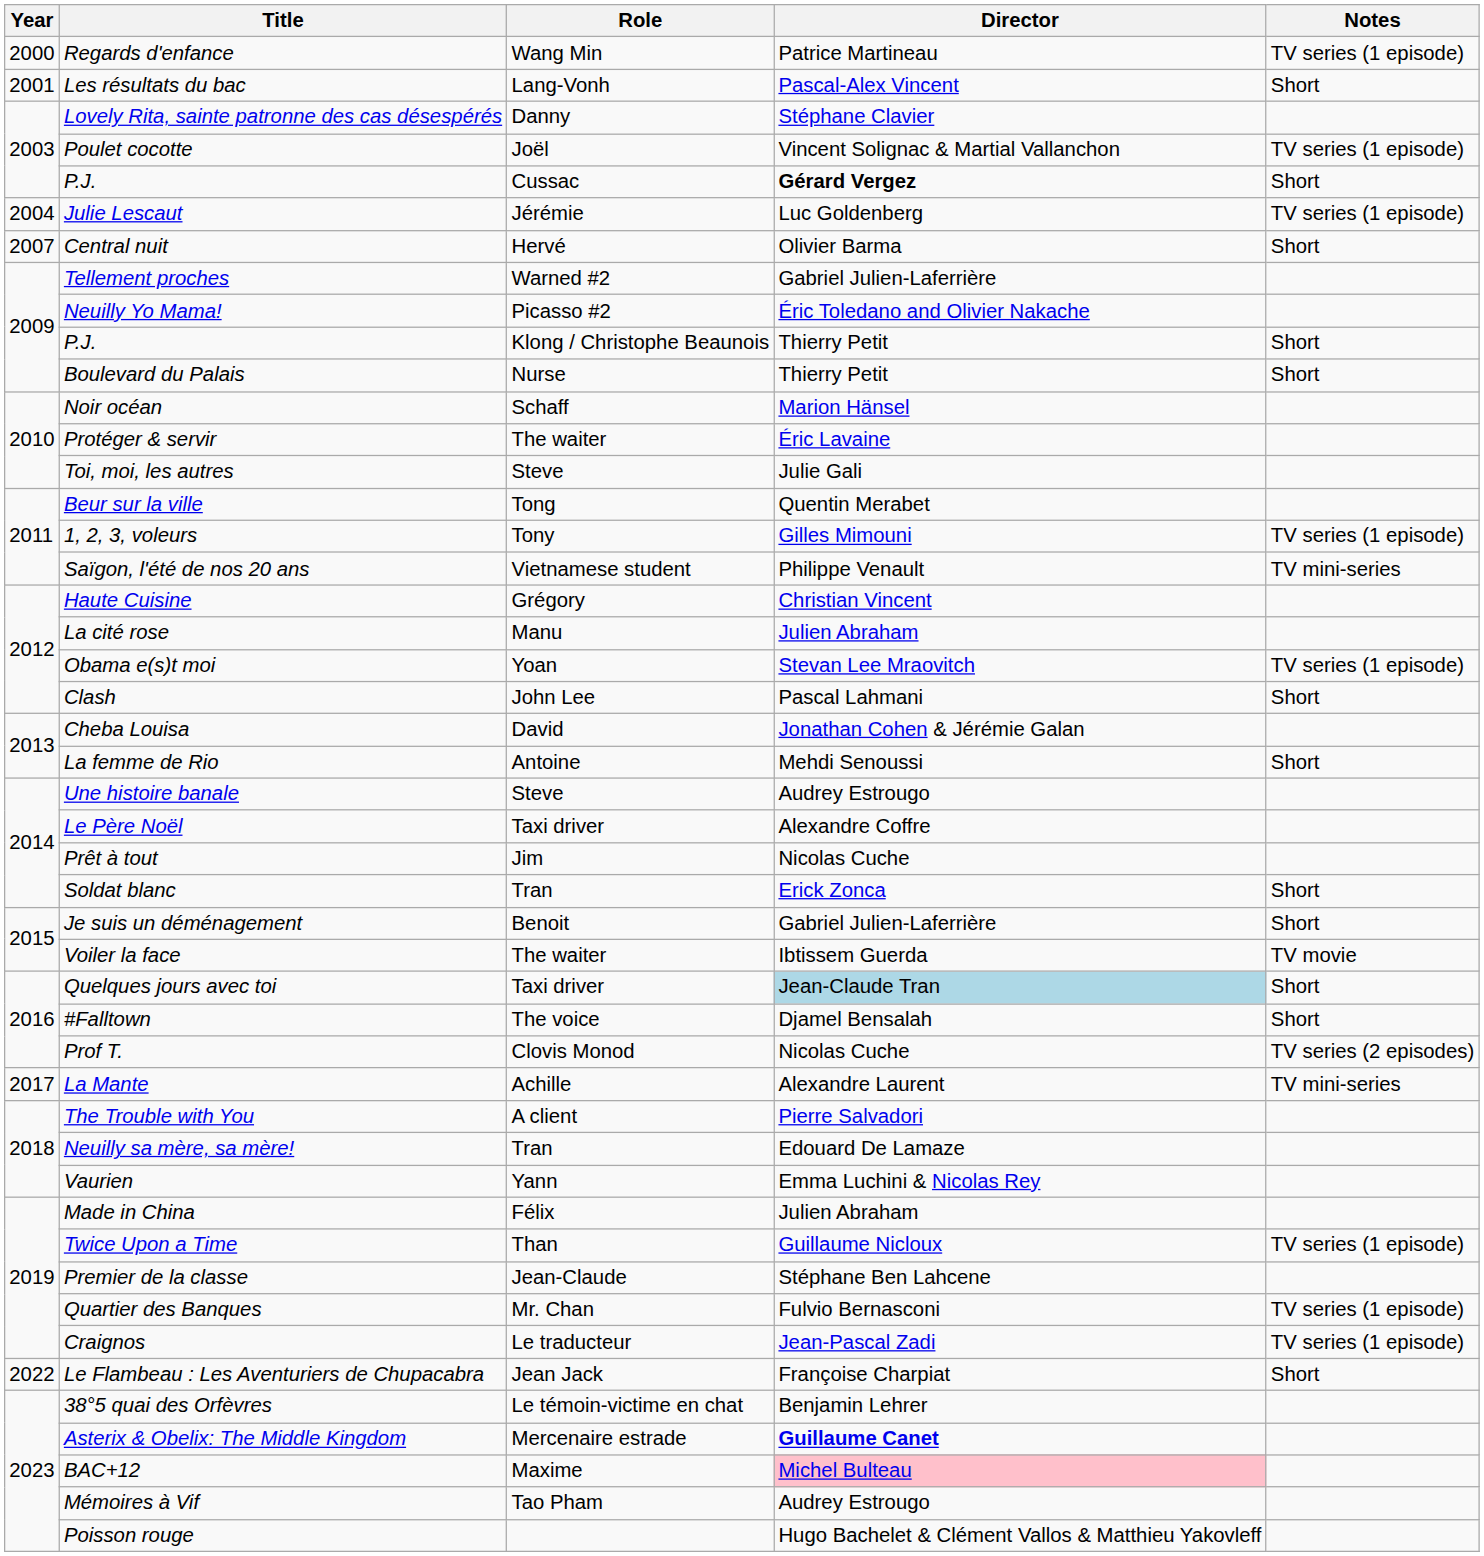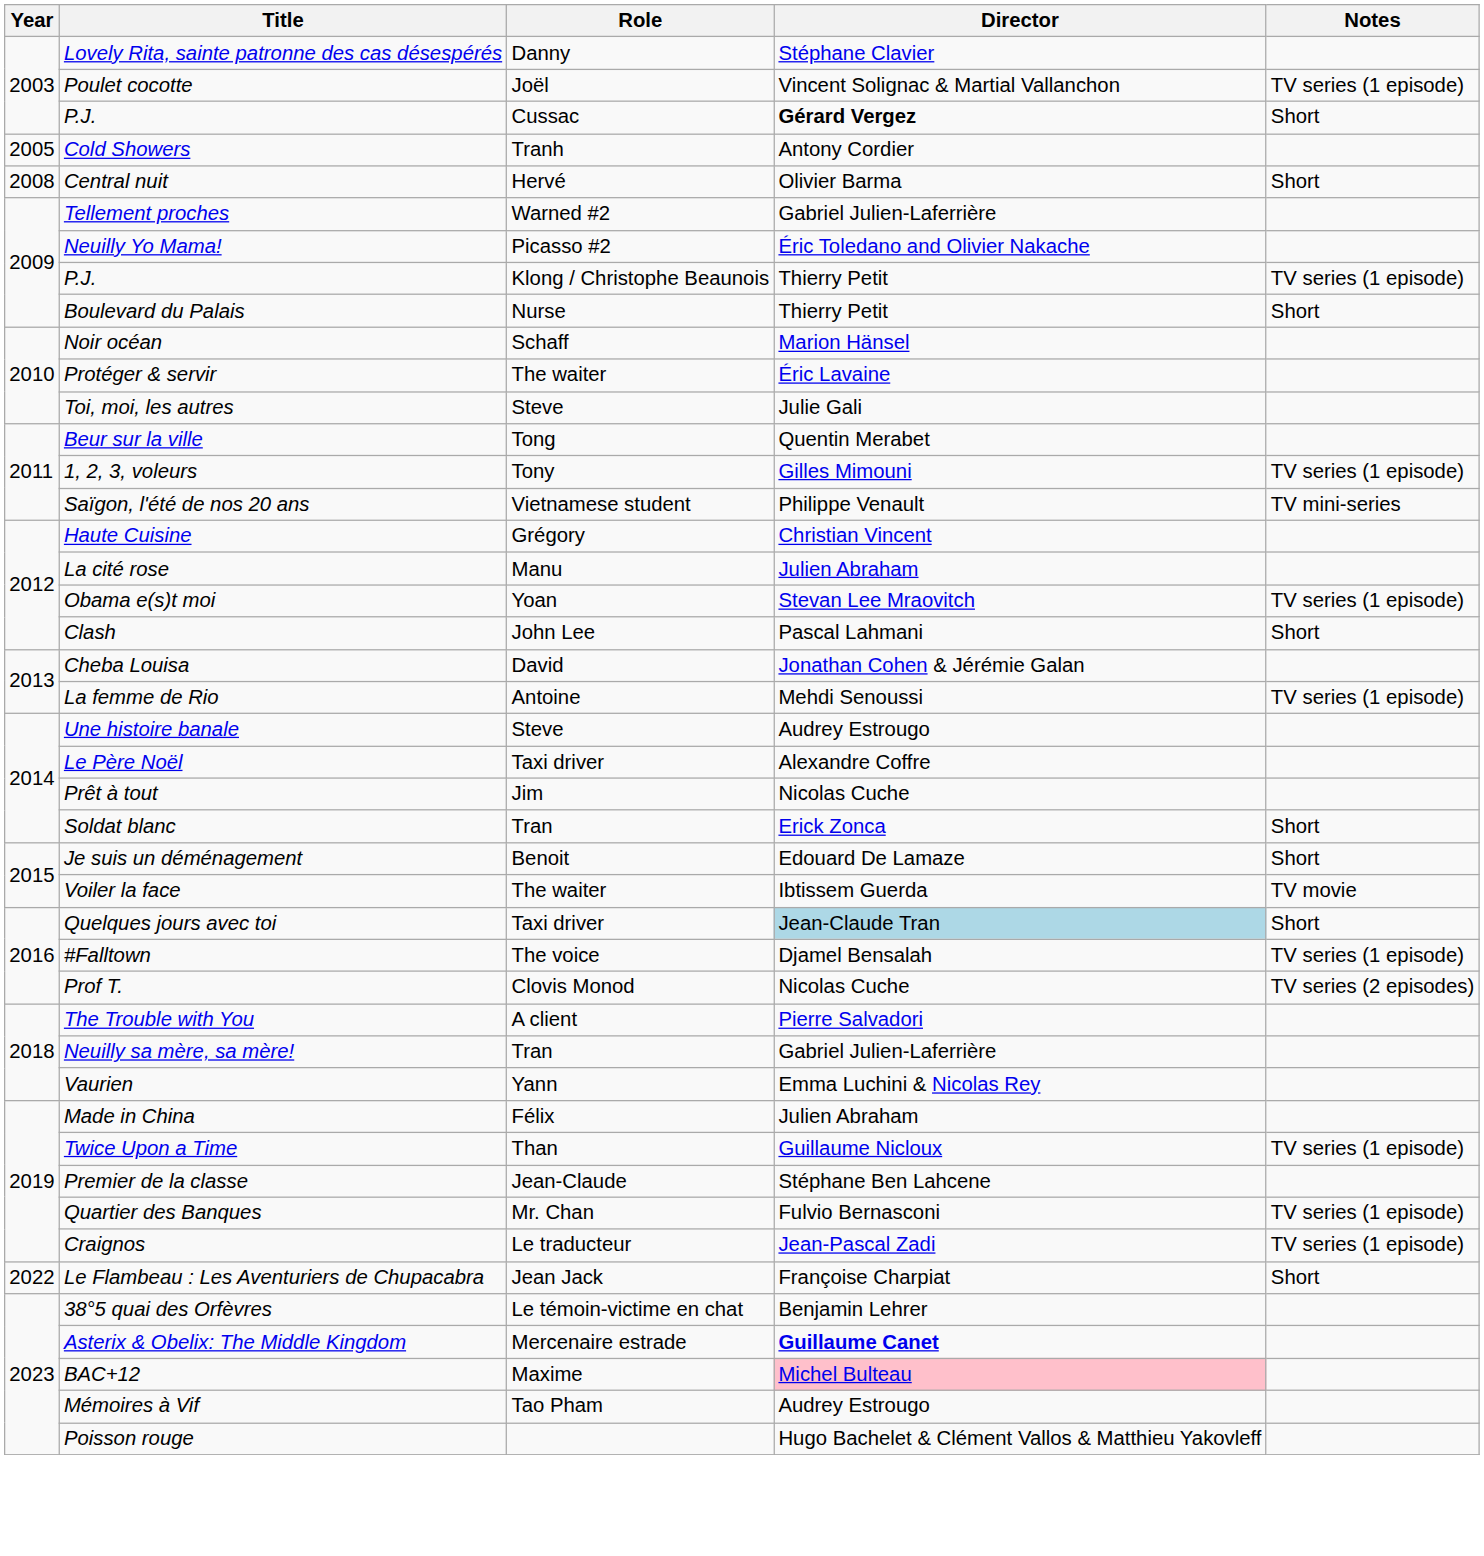 <table class="wikitable">
 <tr>
 <th>Year</th>
 <th>Title</th>
 <th>Role</th>
 <th>Director</th>
 <th>Notes</th>
-</tr>
-<tr>
-<td>2000</td>
-<td><em>Regards d'enfance</em></td>
-<td>Wang Min</td>
-<td>Patrice Martineau</td>
-<td>TV series (1 episode)</td>
-</tr>
-<tr>
-<td>2001</td>
-<td><em>Les résultats du bac</em></td>
-<td>Lang-Vonh</td>
-<td><a href='#'>Pascal-Alex Vincent</a></td>
-<td>Short</td>
 </tr>
 <tr>
 <td rowspan=3>2003</td>
 <td><em><a href='#'>Lovely Rita, sainte patronne des cas désespérés</a></em></td>
 <td>Danny</td>
 <td><a href='#'>Stéphane Clavier</a></td>
 <td></td>
 </tr>
 <tr>
 <td><em>Poulet cocotte</em></td>
 <td>Joël</td>
 <td>Vincent Solignac & Martial Vallanchon</td>
 <td>TV series (1 episode)</td>
 </tr>
 <tr>
 <td><em>P.J.</em></td>
 <td>Cussac</td>
 <td><strong>Gérard Vergez</strong></td>
 <td>Short</td>
 </tr>
 <tr>
-<td>2004</td>
-<td><em><a href='#'>Julie Lescaut</a></em></td>
-<td>Jérémie</td>
-<td>Luc Goldenberg</td>
-<td>TV series (1 episode)</td>
+<td>2005</td>
+<td><em><a href='#'>Cold Showers</a></em></td>
+<td>Tranh</td>
+<td>Antony Cordier</td>
+<td></td>
 </tr>
 <tr>
-<td>2007</td>
+<td>2008</td>
 <td><em>Central nuit</em></td>
 <td>Hervé</td>
 <td>Olivier Barma</td>
 <td>Short</td>
 </tr>
 <tr>
 <td rowspan=4>2009</td>
 <td><em><a href='#'>Tellement proches</a></em></td>
 <td>Warned #2</td>
 <td>Gabriel Julien-Laferrière</td>
 <td></td>
 </tr>
 <tr>
 <td><em><a href='#'>Neuilly Yo Mama!</a></em></td>
 <td>Picasso #2</td>
 <td><a href='#'>Éric Toledano and Olivier Nakache</a></td>
 <td></td>
 </tr>
 <tr>
 <td><em>P.J.</em></td>
 <td>Klong / Christophe Beaunois</td>
 <td>Thierry Petit</td>
-<td>Short</td>
+<td>TV series (1 episode)</td>
 </tr>
 <tr>
 <td><em>Boulevard du Palais</em></td>
 <td>Nurse</td>
 <td>Thierry Petit</td>
 <td>Short</td>
 </tr>
 <tr>
 <td rowspan=3>2010</td>
 <td><em>Noir océan</em></td>
 <td>Schaff</td>
 <td><a href='#'>Marion Hänsel</a></td>
 <td></td>
 </tr>
 <tr>
 <td><em>Protéger & servir</em></td>
 <td>The waiter</td>
 <td><a href='#'>Éric Lavaine</a></td>
 <td></td>
 </tr>
 <tr>
 <td><em>Toi, moi, les autres</em></td>
 <td>Steve</td>
 <td>Julie Gali</td>
 <td></td>
 </tr>
 <tr>
 <td rowspan=3>2011</td>
 <td><em><a href='#'>Beur sur la ville</a></em></td>
 <td>Tong</td>
 <td>Quentin Merabet</td>
 <td></td>
 </tr>
 <tr>
 <td><em>1, 2, 3, voleurs</em></td>
 <td>Tony</td>
 <td><a href='#'>Gilles Mimouni</a></td>
 <td>TV series (1 episode)</td>
 </tr>
 <tr>
 <td><em>Saïgon, l'été de nos 20 ans</em></td>
 <td>Vietnamese student</td>
 <td>Philippe Venault</td>
 <td>TV mini-series</td>
 </tr>
 <tr>
 <td rowspan=4>2012</td>
 <td><em><a href='#'>Haute Cuisine</a></em></td>
 <td>Grégory</td>
 <td><a href='#'>Christian Vincent</a></td>
 <td></td>
 </tr>
 <tr>
 <td><em>La cité rose</em></td>
 <td>Manu</td>
 <td><a href='#'>Julien Abraham</a></td>
 <td></td>
 </tr>
 <tr>
 <td><em>Obama e(s)t moi</em></td>
 <td>Yoan</td>
 <td><a href='#'>Stevan Lee Mraovitch</a></td>
 <td>TV series (1 episode)</td>
 </tr>
 <tr>
 <td><em>Clash</em></td>
 <td>John Lee</td>
 <td>Pascal Lahmani</td>
 <td>Short</td>
 </tr>
 <tr>
 <td rowspan=2>2013</td>
 <td><em>Cheba Louisa</em></td>
 <td>David</td>
 <td><a href='#'>Jonathan Cohen</a> & Jérémie Galan</td>
 <td></td>
 </tr>
 <tr>
 <td><em>La femme de Rio</em></td>
 <td>Antoine</td>
 <td>Mehdi Senoussi</td>
-<td>Short</td>
+<td>TV series (1 episode)</td>
 </tr>
 <tr>
 <td rowspan=4>2014</td>
 <td><em><a href='#'>Une histoire banale</a></em></td>
 <td>Steve</td>
 <td>Audrey Estrougo</td>
 <td></td>
 </tr>
 <tr>
 <td><em><a href='#'>Le Père Noël</a></em></td>
 <td>Taxi driver</td>
 <td>Alexandre Coffre</td>
 <td></td>
 </tr>
 <tr>
 <td><em>Prêt à tout</em></td>
 <td>Jim</td>
 <td>Nicolas Cuche</td>
 <td></td>
 </tr>
 <tr>
 <td><em>Soldat blanc</em></td>
 <td>Tran</td>
 <td><a href='#'>Erick Zonca</a></td>
 <td>Short</td>
 </tr>
 <tr>
 <td rowspan=2>2015</td>
 <td><em>Je suis un déménagement</em></td>
 <td>Benoit</td>
-<td>Gabriel Julien-Laferrière</td>
+<td>Edouard De Lamaze</td>
 <td>Short</td>
 </tr>
 <tr>
 <td><em>Voiler la face</em></td>
 <td>The waiter</td>
 <td>Ibtissem Guerda</td>
 <td>TV movie</td>
 </tr>
 <tr>
 <td rowspan=3>2016</td>
 <td><em>Quelques jours avec toi</em></td>
 <td>Taxi driver</td>
 <td style="background: lightblue;">Jean-Claude Tran</td>
 <td>Short</td>
 </tr>
 <tr>
 <td><em>#Falltown</em></td>
 <td>The voice</td>
 <td>Djamel Bensalah</td>
-<td>Short</td>
+<td>TV series (1 episode)</td>
 </tr>
 <tr>
 <td><em>Prof T.</em></td>
 <td>Clovis Monod</td>
 <td>Nicolas Cuche</td>
 <td>TV series (2 episodes)</td>
-</tr>
-<tr>
-<td>2017</td>
-<td><em><a href='#'>La Mante</a></em></td>
-<td>Achille</td>
-<td>Alexandre Laurent</td>
-<td>TV mini-series</td>
 </tr>
 <tr>
 <td rowspan=3>2018</td>
 <td><em><a href='#'>The Trouble with You</a></em></td>
 <td>A client</td>
 <td><a href='#'>Pierre Salvadori</a></td>
 <td></td>
 </tr>
 <tr>
 <td><em><a href='#'>Neuilly sa mère, sa mère!</a></em></td>
 <td>Tran</td>
-<td>Edouard De Lamaze</td>
+<td>Gabriel Julien-Laferrière</td>
 <td></td>
 </tr>
 <tr>
 <td><em>Vaurien</em></td>
 <td>Yann</td>
 <td>Emma Luchini & <a href='#'>Nicolas Rey</a></td>
 <td></td>
 </tr>
 <tr>
 <td rowspan="5">2019</td>
 <td><em>Made in China</em></td>
 <td>Félix</td>
 <td>Julien Abraham</td>
 <td></td>
 </tr>
 <tr>
 <td><em><a href='#'>Twice Upon a Time</a></em></td>
 <td>Than</td>
 <td><a href='#'>Guillaume Nicloux</a></td>
 <td>TV series (1 episode)</td>
 </tr>
 <tr>
 <td><em>Premier de la classe</em></td>
 <td>Jean-Claude</td>
 <td>Stéphane Ben Lahcene</td>
 <td></td>
 </tr>
 <tr>
 <td><em>Quartier des Banques</em></td>
 <td>Mr. Chan</td>
 <td>Fulvio Bernasconi</td>
 <td>TV series (1 episode)</td>
 </tr>
 <tr>
 <td><em>Craignos</em></td>
 <td>Le traducteur</td>
 <td><a href='#'>Jean-Pascal Zadi</a></td>
 <td>TV series (1 episode)</td>
 </tr>
 <tr>
 <td>2022</td>
 <td><em>Le Flambeau : Les Aventuriers de Chupacabra</em></td>
 <td>Jean Jack</td>
 <td>Françoise Charpiat</td>
 <td>Short</td>
 </tr>
 <tr>
 <td rowspan="5">2023</td>
 <td><em>38°5 quai des Orfèvres</em></td>
 <td>Le témoin-victime en chat</td>
 <td>Benjamin Lehrer</td>
 <td></td>
 </tr>
 <tr>
 <td><em><a href='#'>Asterix & Obelix: The Middle Kingdom</a></em></td>
 <td>Mercenaire estrade</td>
 <td><strong><a href='#'>Guillaume Canet</a></strong></td>
 <td></td>
 </tr>
 <tr>
 <td><em>BAC+12</em></td>
 <td>Maxime</td>
 <td style="background: pink;"><a href='#'>Michel Bulteau</a></td>
 <td></td>
 </tr>
 <tr>
 <td><em>Mémoires à Vif</em></td>
 <td>Tao Pham</td>
 <td>Audrey Estrougo</td>
 <td></td>
 </tr>
 <tr>
 <td><em>Poisson rouge</em></td>
 <td></td>
 <td>Hugo Bachelet & Clément Vallos & Matthieu Yakovleff</td>
 <td></td>
 </tr>
 <tr>
 </tr>
 </table>
